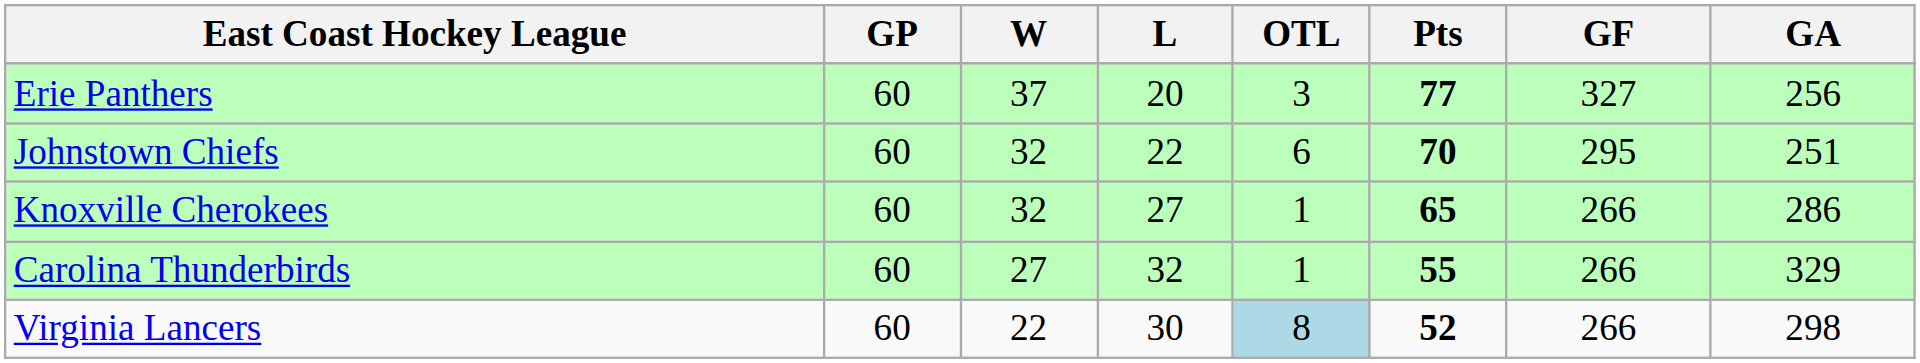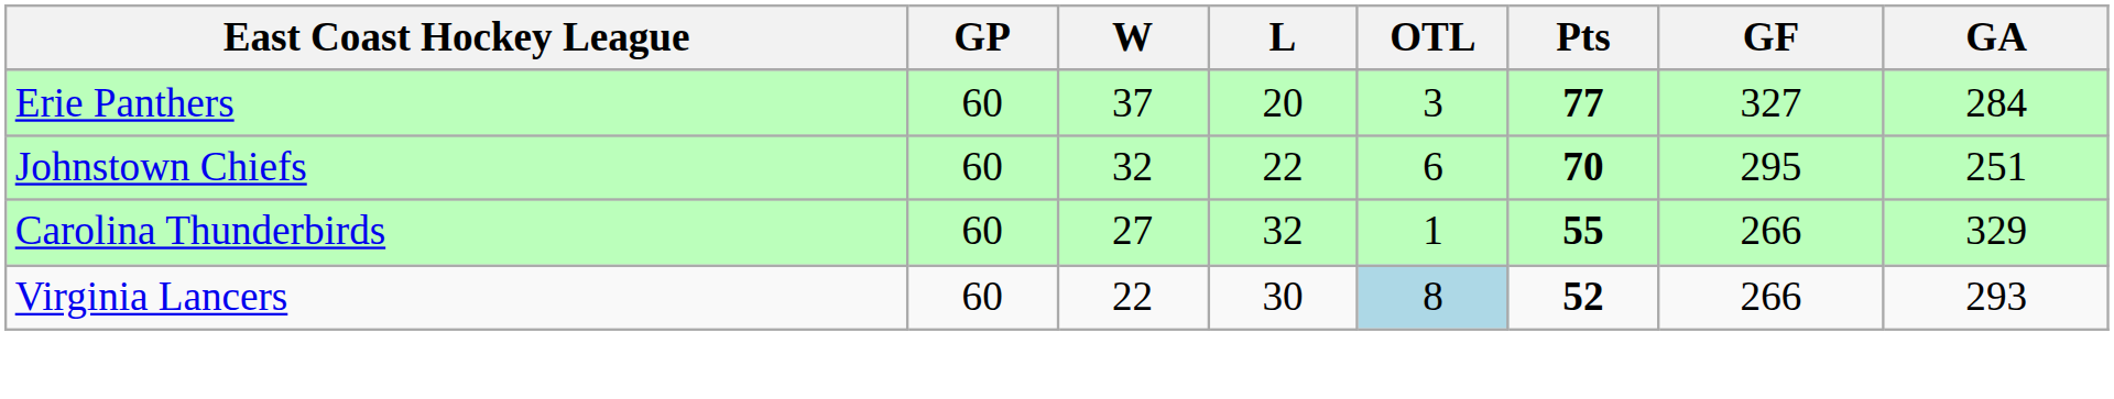 <table class="wikitable" style="text-align:center">
 <tr>
 <th bgcolor="#DDDDFF" width="30%">East Coast Hockey League</th>
 <th bgcolor="#DDDDFF" width="5%">GP</th>
 <th bgcolor="#DDDDFF" width="5%">W</th>
 <th bgcolor="#DDDDFF" width="5%">L</th>
 <th bgcolor="#DDDDFF" width="5%">OTL</th>
 <th bgcolor="#DDDDFF" width="5%">Pts</th>
 <th bgcolor="#DDDDFF" width="7.5%">GF</th>
 <th bgcolor="#DDDDFF" width="7.5%">GA</th>
 </tr>
 <tr>
 </tr>
 <tr bgcolor="#bbffbb">
 <td align=left><a href='#'>Erie Panthers</a></td>
 <td>60</td>
 <td>37</td>
 <td>20</td>
 <td>3</td>
 <td><strong>77</strong></td>
 <td>327</td>
-<td>256</td>
+<td>284</td>
 </tr>
 <tr bgcolor="#bbffbb">
 <td align=left><a href='#'>Johnstown Chiefs</a></td>
 <td>60</td>
 <td>32</td>
 <td>22</td>
 <td>6</td>
 <td><strong>70</strong></td>
 <td>295</td>
 <td>251</td>
-</tr>
-<tr bgcolor="#bbffbb">
-<td align=left><a href='#'>Knoxville Cherokees</a></td>
-<td>60</td>
-<td>32</td>
-<td>27</td>
-<td>1</td>
-<td><strong>65</strong></td>
-<td>266</td>
-<td>286</td>
 </tr>
 <tr bgcolor="#bbffbb">
 <td align=left><a href='#'>Carolina Thunderbirds</a></td>
 <td>60</td>
 <td>27</td>
 <td>32</td>
 <td>1</td>
 <td><strong>55</strong></td>
 <td>266</td>
 <td>329</td>
 </tr>
 <tr>
 <td align=left><a href='#'>Virginia Lancers</a></td>
 <td>60</td>
 <td>22</td>
 <td>30</td>
 <td style="background: lightblue;">8</td>
 <td><strong>52</strong></td>
 <td>266</td>
-<td>298</td>
+<td>293</td>
 </tr>
 </table>
